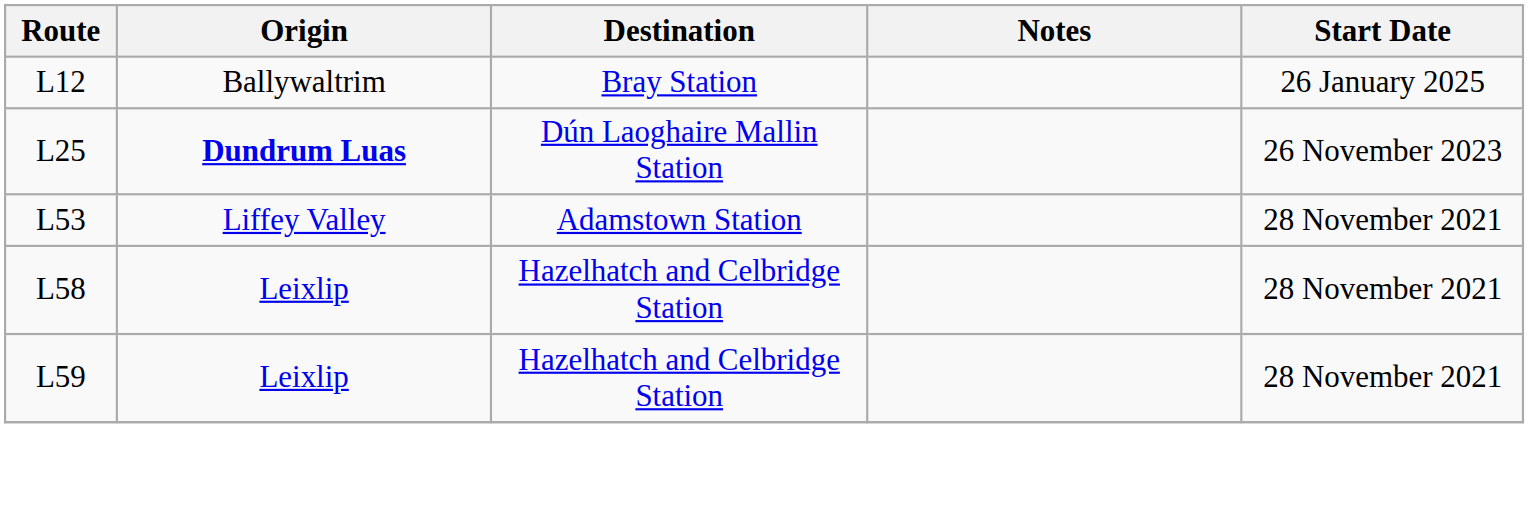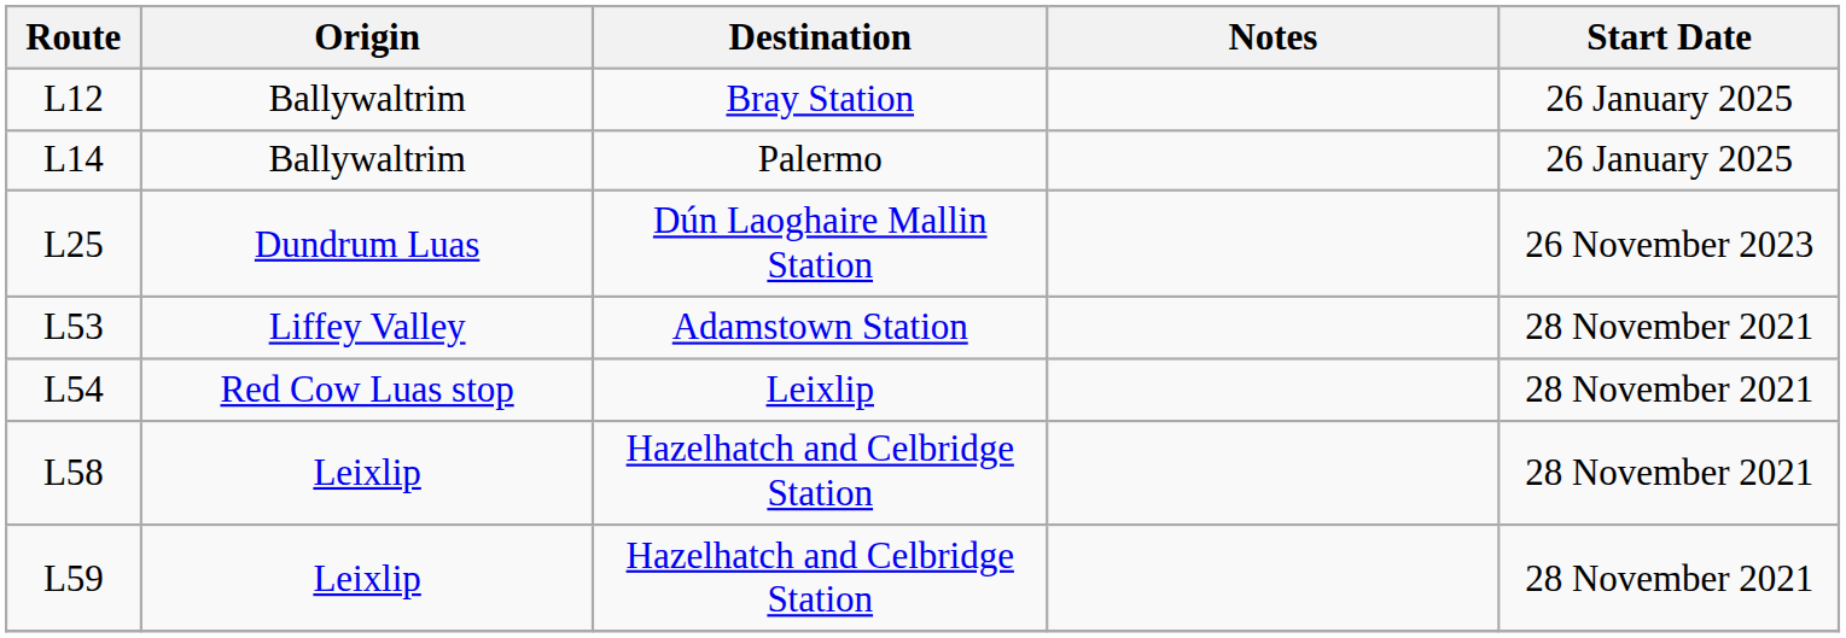 <table class="wikitable" style="font-size: 90%; text-align:center" width="80%">
 <tr>
 <th width="5%">Route</th>
 <th width="20%">Origin</th>
 <th width="20%">Destination</th>
 <th width="20%">Notes</th>
 <th width="15%">Start Date</th>
 </tr>
 <tr>
 <td>L12</td>
 <td>Ballywaltrim</td>
 <td><a href='#'>Bray Station</a></td>
 <td></td>
 <td>26 January 2025</td>
 </tr>
 <tr>
+<td>L14</td>
+<td>Ballywaltrim</td>
+<td>Palermo</td>
+<td></td>
+<td>26 January 2025</td>
+</tr>
+<tr>
 <td>L25</td>
-<td><strong><a href='#'>Dundrum Luas</a></strong></td>
+<td><a href='#'>Dundrum Luas</a></td>
 <td><a href='#'>Dún Laoghaire Mallin Station</a></td>
 <td></td>
 <td>26 November 2023</td>
 </tr>
 <tr>
 <td>L53</td>
 <td><a href='#'>Liffey Valley</a></td>
 <td><a href='#'>Adamstown Station</a></td>
+<td></td>
+<td>28 November 2021</td>
+</tr>
+<tr>
+<td>L54</td>
+<td><a href='#'>Red Cow Luas stop</a></td>
+<td><a href='#'>Leixlip</a></td>
 <td></td>
 <td>28 November 2021</td>
 </tr>
 <tr>
 <td>L58</td>
 <td><a href='#'>Leixlip</a></td>
 <td><a href='#'>Hazelhatch and Celbridge Station</a></td>
 <td></td>
 <td>28 November 2021</td>
 </tr>
 <tr>
 <td>L59</td>
 <td><a href='#'>Leixlip</a></td>
 <td><a href='#'>Hazelhatch and Celbridge Station</a></td>
 <td></td>
 <td>28 November 2021</td>
 </tr>
 <tr>
 </tr>
 </table>
